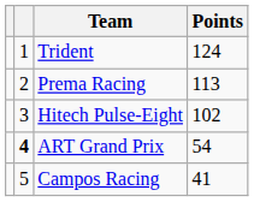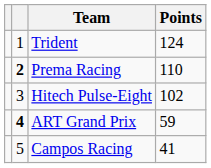 <table class="wikitable" style="font-size: 85%;">
 <tr>
 <th></th>
 <th></th>
 <th>Team</th>
 <th>Points</th>
 </tr>
 <tr>
 <td align="left"></td>
 <td align="center">1</td>
 <td> <a href='#'>Trident</a></td>
 <td>124</td>
 </tr>
 <tr>
 <td align="left"></td>
-<td align="center">2</td>
+<td align="center"><strong>2</strong></td>
 <td> <a href='#'>Prema Racing</a></td>
-<td>113</td>
+<td>110</td>
 </tr>
 <tr>
 <td align="left"></td>
 <td align="center">3</td>
 <td> <a href='#'>Hitech Pulse-Eight</a></td>
 <td>102</td>
 </tr>
 <tr>
 <td align="left"></td>
 <td align="center"><strong>4</strong></td>
 <td> <a href='#'>ART Grand Prix</a></td>
-<td>54</td>
+<td>59</td>
 </tr>
 <tr>
 <td align="left"></td>
 <td align="center">5</td>
 <td> <a href='#'>Campos Racing</a></td>
 <td>41</td>
 </tr>
 </table>
